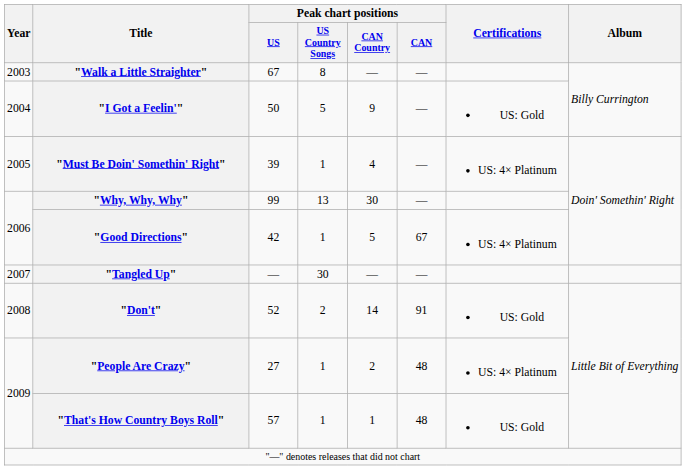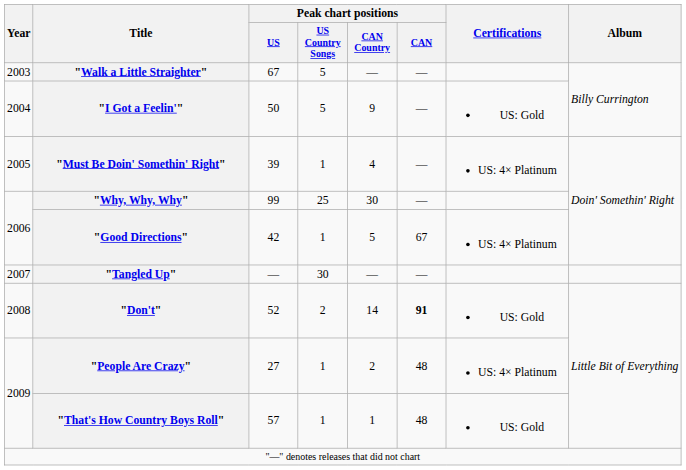 <table class="wikitable plainrowheaders" style="text-align:center;" border="1">
 <tr>
 <th scope="col" rowspan="2">Year</th>
 <th scope="col" rowspan="2" style="width:18em;">Title</th>
 <th scope="col" colspan="4">Peak chart positions</th>
 <th scope="col" rowspan="2" style="width:10em;"><a href='#'>Certifications</a></th>
 <th scope="col" rowspan="2">Album</th>
 </tr>
 <tr>
 <th scope="col" style="width:4.5em;font-size:85%;"><a href='#'>US</a><br></th>
 <th scope="col" style="width:4.5em;font-size:85%;"><a href='#'>US Country Songs</a><br></th>
 <th scope="col" style="width:4.5em;font-size:85%;"><a href='#'>CAN Country</a><br></th>
 <th scope="col" style="width:4.5em;font-size:85%;"><a href='#'>CAN</a><br></th>
 </tr>
 <tr>
 <td>2003</td>
 <th scope="row">"<a href='#'>Walk a Little Straighter</a>"</th>
 <td>67</td>
-<td>8</td>
+<td>5</td>
 <td>—</td>
 <td>—</td>
 <td></td>
 <td align="left" rowspan="2"><em>Billy Currington</em></td>
 </tr>
 <tr>
 <td>2004</td>
 <th scope="row">"<a href='#'>I Got a Feelin'</a>"</th>
 <td>50</td>
 <td>5</td>
 <td>9</td>
 <td>—</td>
 <td><br><ul><li>US: Gold</li></ul></td>
 </tr>
 <tr>
 <td>2005</td>
 <th scope="row">"<a href='#'>Must Be Doin' Somethin' Right</a>"</th>
 <td>39</td>
 <td>1</td>
 <td>4</td>
 <td>—</td>
 <td align="left"><br><ul><li>US: 4× Platinum</li></ul></td>
 <td align="left" rowspan="3"><em>Doin' Somethin' Right</em></td>
 </tr>
 <tr>
 <td rowspan="2">2006</td>
 <th scope="row">"<a href='#'>Why, Why, Why</a>"</th>
 <td>99</td>
-<td>13</td>
+<td>25</td>
 <td>30</td>
 <td>—</td>
 <td></td>
 </tr>
 <tr>
 <th scope="row">"<a href='#'>Good Directions</a>"</th>
 <td>42</td>
 <td>1</td>
 <td>5</td>
 <td>67</td>
 <td align="left"><br><ul><li>US: 4× Platinum</li></ul></td>
 </tr>
 <tr>
 <td>2007</td>
 <th scope="row">"<a href='#'>Tangled Up</a>"</th>
 <td>—</td>
 <td>30</td>
 <td>—</td>
 <td>—</td>
 <td></td>
 <td></td>
 </tr>
 <tr>
 <td>2008</td>
 <th scope="row">"<a href='#'>Don't</a>"</th>
 <td>52</td>
 <td>2</td>
 <td>14</td>
-<td>91</td>
+<td><strong>91</strong></td>
 <td><br><ul><li>US: Gold</li></ul></td>
 <td align="left" rowspan="3"><em>Little Bit of Everything</em></td>
 </tr>
 <tr>
 <td rowspan="2">2009</td>
 <th scope="row">"<a href='#'>People Are Crazy</a>"</th>
 <td>27</td>
 <td>1</td>
 <td>2</td>
 <td>48</td>
 <td align="left"><br><ul><li>US: 4× Platinum</li></ul></td>
 </tr>
 <tr>
 <th scope="row">"<a href='#'>That's How Country Boys Roll</a>"</th>
 <td>57</td>
 <td>1</td>
 <td>1</td>
 <td>48</td>
 <td><br><ul><li>US: Gold</li></ul></td>
 </tr>
 <tr>
 <td colspan="10" style="font-size:85%">"—" denotes releases that did not chart</td>
 </tr>
 </table>
